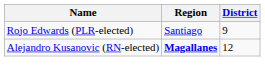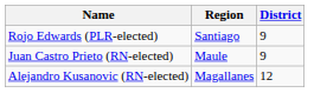 <table class="wikitable">
 <tr>
 <th>Name</th>
 <th>Region</th>
 <th><a href='#'>District</a></th>
 </tr>
 <tr>
 <td><a href='#'>Rojo Edwards</a> (<a href='#'>PLR</a>-elected)</td>
 <td><a href='#'>Santiago</a></td>
 <td>9</td>
 </tr>
 <tr>
+<td><a href='#'>Juan Castro Prieto</a> (<a href='#'>RN</a>-elected)</td>
+<td><a href='#'>Maule</a></td>
+<td>9</td>
+</tr>
+<tr>
 <td><a href='#'>Alejandro Kusanovic</a> (<a href='#'>RN</a>-elected)</td>
-<td><strong><a href='#'>Magallanes</a></strong></td>
+<td><a href='#'>Magallanes</a></td>
 <td>12</td>
 </tr>
 </table>
